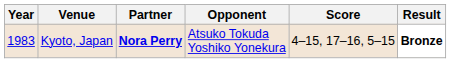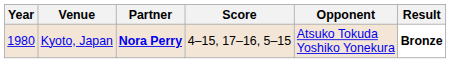 <table class="sortable wikitable" style="font-size: 90%;">
 <tr>
 <th>Year</th>
 <th>Venue</th>
 <th>Partner</th>
+<th>Score</th>
 <th>Opponent</th>
-<th>Score</th>
 <th>Result</th>
 </tr>
 <tr style="background:#F3E6D7">
-<td align="center"><a href='#'>1983</a></td>
+<td align="center"><a href='#'>1980</a></td>
 <td align="left"><a href='#'>Kyoto, Japan</a></td>
 <td align="left"><strong> <a href='#'>Nora Perry</a></strong></td>
+<td align="left">4–15, 17–16, 5–15</td>
 <td align="left"> <a href='#'>Atsuko Tokuda</a><br> <a href='#'>Yoshiko Yonekura</a></td>
-<td align="left">4–15, 17–16, 5–15</td>
 <td style="text-align:left; background:white"> <strong>Bronze</strong></td>
 </tr>
 </table>
